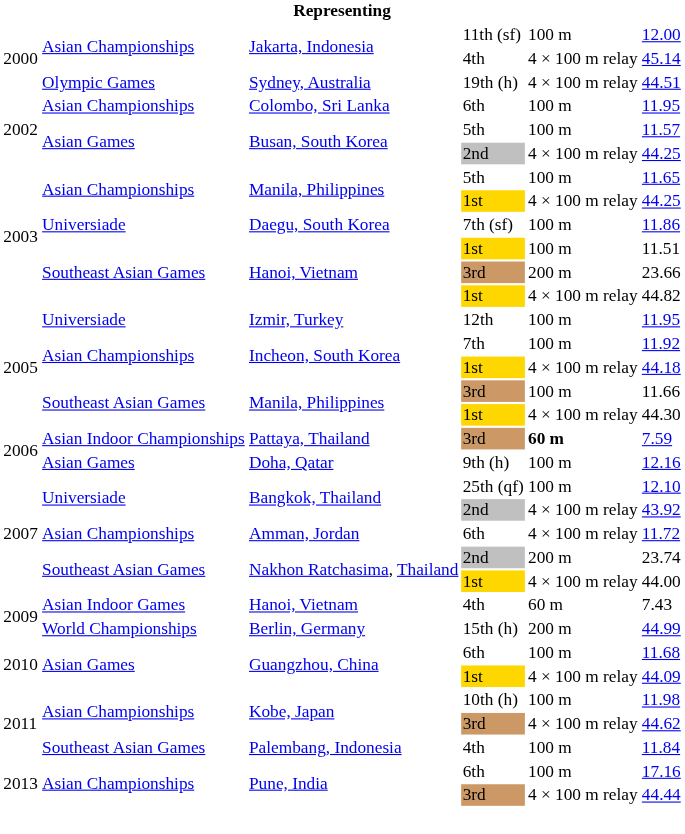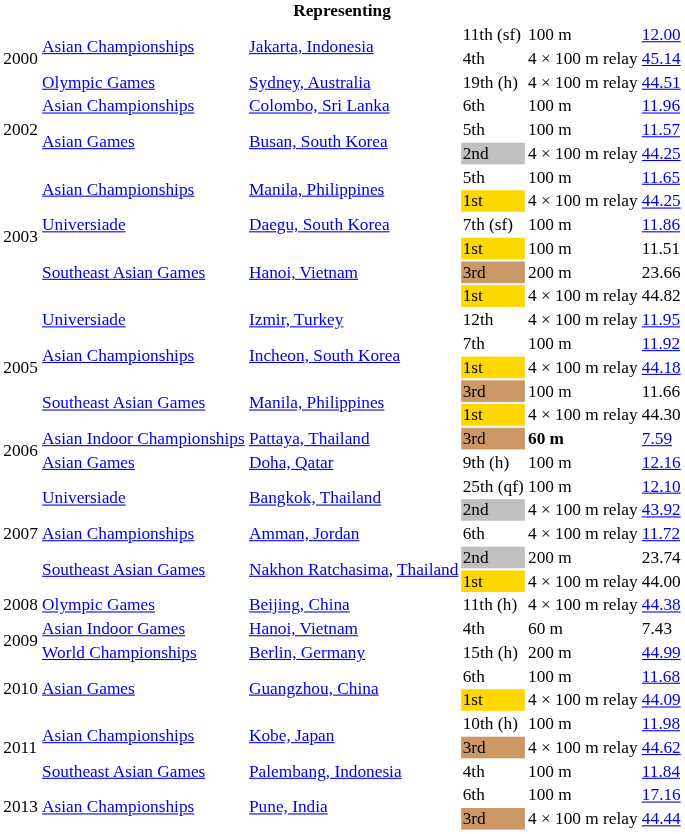 <table>
 <tr>
 <th colspan="6">Representing </th>
 </tr>
 <tr>
 <td rowspan=3>2000</td>
 <td rowspan=2><a href='#'>Asian Championships</a></td>
 <td rowspan=2><a href='#'>Jakarta, Indonesia</a></td>
 <td>11th (sf)</td>
 <td>100 m</td>
 <td><a href='#'>12.00</a></td>
 </tr>
 <tr>
 <td>4th</td>
 <td>4 × 100 m relay</td>
 <td><a href='#'>45.14</a></td>
 </tr>
 <tr>
 <td><a href='#'>Olympic Games</a></td>
 <td><a href='#'>Sydney, Australia</a></td>
 <td>19th (h)</td>
 <td>4 × 100 m relay</td>
 <td><a href='#'>44.51</a></td>
 </tr>
 <tr>
 <td rowspan=3>2002</td>
 <td><a href='#'>Asian Championships</a></td>
 <td><a href='#'>Colombo, Sri Lanka</a></td>
 <td>6th</td>
 <td>100 m</td>
-<td><a href='#'>11.95</a></td>
+<td><a href='#'>11.96</a></td>
 </tr>
 <tr>
 <td rowspan=2><a href='#'>Asian Games</a></td>
 <td rowspan=2><a href='#'>Busan, South Korea</a></td>
 <td>5th</td>
 <td>100 m</td>
 <td><a href='#'>11.57</a></td>
 </tr>
 <tr>
 <td bgcolor="silver">2nd</td>
 <td>4 × 100 m relay</td>
 <td><a href='#'>44.25</a></td>
 </tr>
 <tr>
 <td rowspan=6>2003</td>
 <td rowspan=2><a href='#'>Asian Championships</a></td>
 <td rowspan=2><a href='#'>Manila, Philippines</a></td>
 <td>5th</td>
 <td>100 m</td>
 <td><a href='#'>11.65</a></td>
 </tr>
 <tr>
 <td bgcolor="gold">1st</td>
 <td>4 × 100 m relay</td>
 <td><a href='#'>44.25</a></td>
 </tr>
 <tr>
 <td><a href='#'>Universiade</a></td>
 <td><a href='#'>Daegu, South Korea</a></td>
 <td>7th (sf)</td>
 <td>100 m</td>
 <td><a href='#'>11.86</a></td>
 </tr>
 <tr>
 <td rowspan=3><a href='#'>Southeast Asian Games</a></td>
 <td rowspan=3><a href='#'>Hanoi, Vietnam</a></td>
 <td bgcolor="gold">1st</td>
 <td>100 m</td>
 <td>11.51</td>
 </tr>
 <tr>
 <td bgcolor="cc9966">3rd</td>
 <td>200 m</td>
 <td>23.66</td>
 </tr>
 <tr>
 <td bgcolor="gold">1st</td>
 <td>4 × 100 m relay</td>
 <td>44.82</td>
 </tr>
 <tr>
 <td rowspan=5>2005</td>
 <td><a href='#'>Universiade</a></td>
 <td><a href='#'>Izmir, Turkey</a></td>
 <td>12th</td>
-<td>100 m</td>
+<td>4 × 100 m relay</td>
 <td><a href='#'>11.95</a></td>
 </tr>
 <tr>
 <td rowspan=2><a href='#'>Asian Championships</a></td>
 <td rowspan=2><a href='#'>Incheon, South Korea</a></td>
 <td>7th</td>
 <td>100 m</td>
 <td><a href='#'>11.92</a></td>
 </tr>
 <tr>
 <td bgcolor=gold>1st</td>
 <td>4 × 100 m relay</td>
 <td><a href='#'>44.18</a></td>
 </tr>
 <tr>
 <td rowspan=2><a href='#'>Southeast Asian Games</a></td>
 <td rowspan=2><a href='#'>Manila, Philippines</a></td>
 <td bgcolor="cc9966">3rd</td>
 <td>100 m</td>
 <td>11.66</td>
 </tr>
 <tr>
 <td bgcolor="gold">1st</td>
 <td>4 × 100 m relay</td>
 <td>44.30</td>
 </tr>
 <tr>
 <td rowspan=2>2006</td>
 <td><a href='#'>Asian Indoor Championships</a></td>
 <td><a href='#'>Pattaya, Thailand</a></td>
 <td bgcolor="cc9966">3rd</td>
 <td><strong>60 m</strong></td>
 <td><a href='#'>7.59</a></td>
 </tr>
 <tr>
 <td><a href='#'>Asian Games</a></td>
 <td><a href='#'>Doha, Qatar</a></td>
 <td>9th (h)</td>
 <td>100 m</td>
 <td><a href='#'>12.16</a></td>
 </tr>
 <tr>
 <td rowspan=5>2007</td>
 <td rowspan=2><a href='#'>Universiade</a></td>
 <td rowspan=2><a href='#'>Bangkok, Thailand</a></td>
 <td>25th (qf)</td>
 <td>100 m</td>
 <td><a href='#'>12.10</a></td>
 </tr>
 <tr>
 <td bgcolor="silver">2nd</td>
 <td>4 × 100 m relay</td>
 <td><a href='#'>43.92</a></td>
 </tr>
 <tr>
 <td><a href='#'>Asian Championships</a></td>
 <td><a href='#'>Amman, Jordan</a></td>
 <td>6th</td>
 <td>4 × 100 m relay</td>
 <td><a href='#'>11.72</a></td>
 </tr>
 <tr>
 <td rowspan=2><a href='#'>Southeast Asian Games</a></td>
 <td rowspan=2><a href='#'>Nakhon Ratchasima</a>, <a href='#'>Thailand</a></td>
 <td bgcolor="silver">2nd</td>
 <td>200 m</td>
 <td>23.74</td>
 </tr>
 <tr>
 <td bgcolor="gold">1st</td>
 <td>4 × 100 m relay</td>
 <td>44.00</td>
 </tr>
 <tr>
+<td>2008</td>
+<td><a href='#'>Olympic Games</a></td>
+<td><a href='#'>Beijing, China</a></td>
+<td>11th (h)</td>
+<td>4 × 100 m relay</td>
+<td><a href='#'>44.38</a></td>
+</tr>
+<tr>
 <td rowspan=2>2009</td>
 <td><a href='#'>Asian Indoor Games</a></td>
 <td><a href='#'>Hanoi, Vietnam</a></td>
 <td>4th</td>
 <td>60 m</td>
 <td>7.43</td>
 </tr>
 <tr>
 <td><a href='#'>World Championships</a></td>
 <td><a href='#'>Berlin, Germany</a></td>
 <td>15th (h)</td>
 <td>200 m</td>
 <td><a href='#'>44.99</a></td>
 </tr>
 <tr>
 <td rowspan=2>2010</td>
 <td rowspan=2><a href='#'>Asian Games</a></td>
 <td rowspan=2><a href='#'>Guangzhou, China</a></td>
 <td>6th</td>
 <td>100 m</td>
 <td><a href='#'>11.68</a></td>
 </tr>
 <tr>
 <td bgcolor="gold">1st</td>
 <td>4 × 100 m relay</td>
 <td><a href='#'>44.09</a></td>
 </tr>
 <tr>
 <td rowspan=3>2011</td>
 <td rowspan=2><a href='#'>Asian Championships</a></td>
 <td rowspan=2><a href='#'>Kobe, Japan</a></td>
 <td>10th (h)</td>
 <td>100 m</td>
 <td><a href='#'>11.98</a></td>
 </tr>
 <tr>
 <td bgcolor=cc9966>3rd</td>
 <td>4 × 100 m relay</td>
 <td><a href='#'>44.62</a></td>
 </tr>
 <tr>
 <td><a href='#'>Southeast Asian Games</a></td>
 <td><a href='#'>Palembang, Indonesia</a></td>
 <td>4th</td>
 <td>100 m</td>
 <td><a href='#'>11.84</a></td>
 </tr>
 <tr>
 <td rowspan=2>2013</td>
 <td rowspan=2><a href='#'>Asian Championships</a></td>
 <td rowspan=2><a href='#'>Pune, India</a></td>
 <td>6th</td>
 <td>100 m</td>
 <td><a href='#'>17.16</a></td>
 </tr>
 <tr>
 <td bgcolor=cc9966>3rd</td>
 <td>4 × 100 m relay</td>
 <td><a href='#'>44.44</a></td>
 </tr>
 </table>
